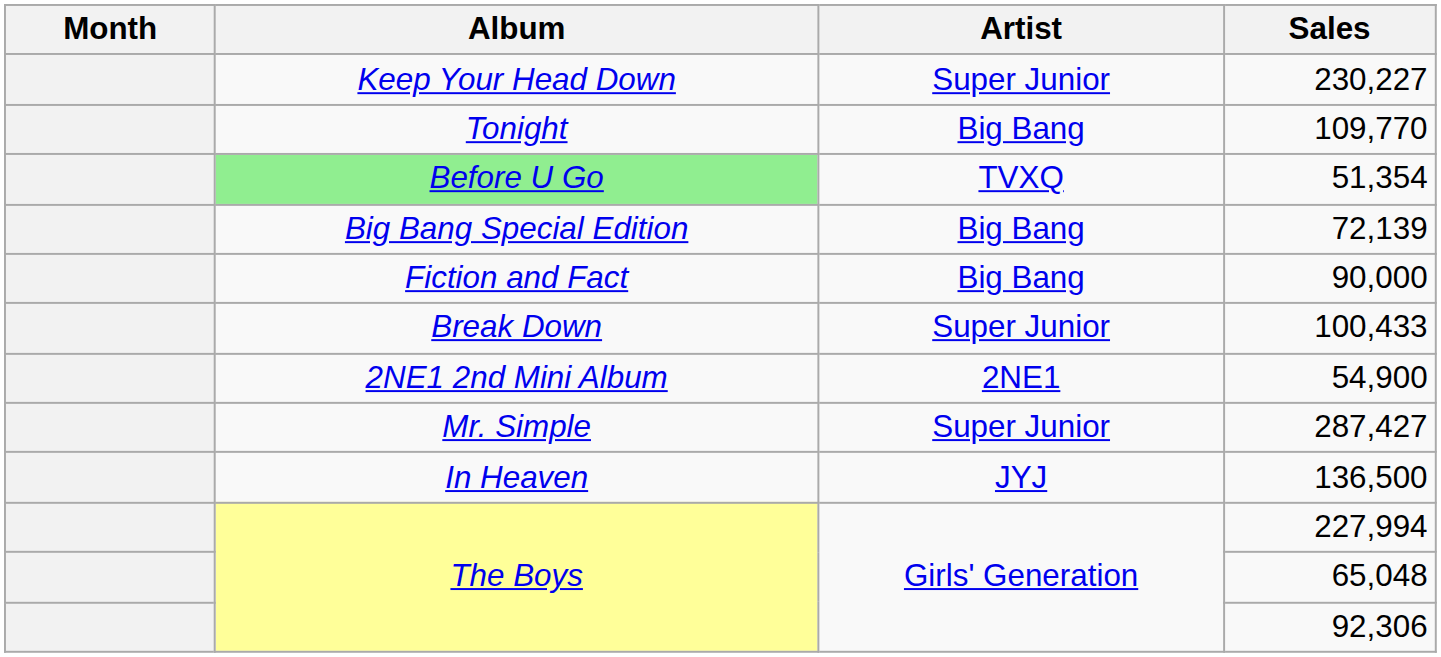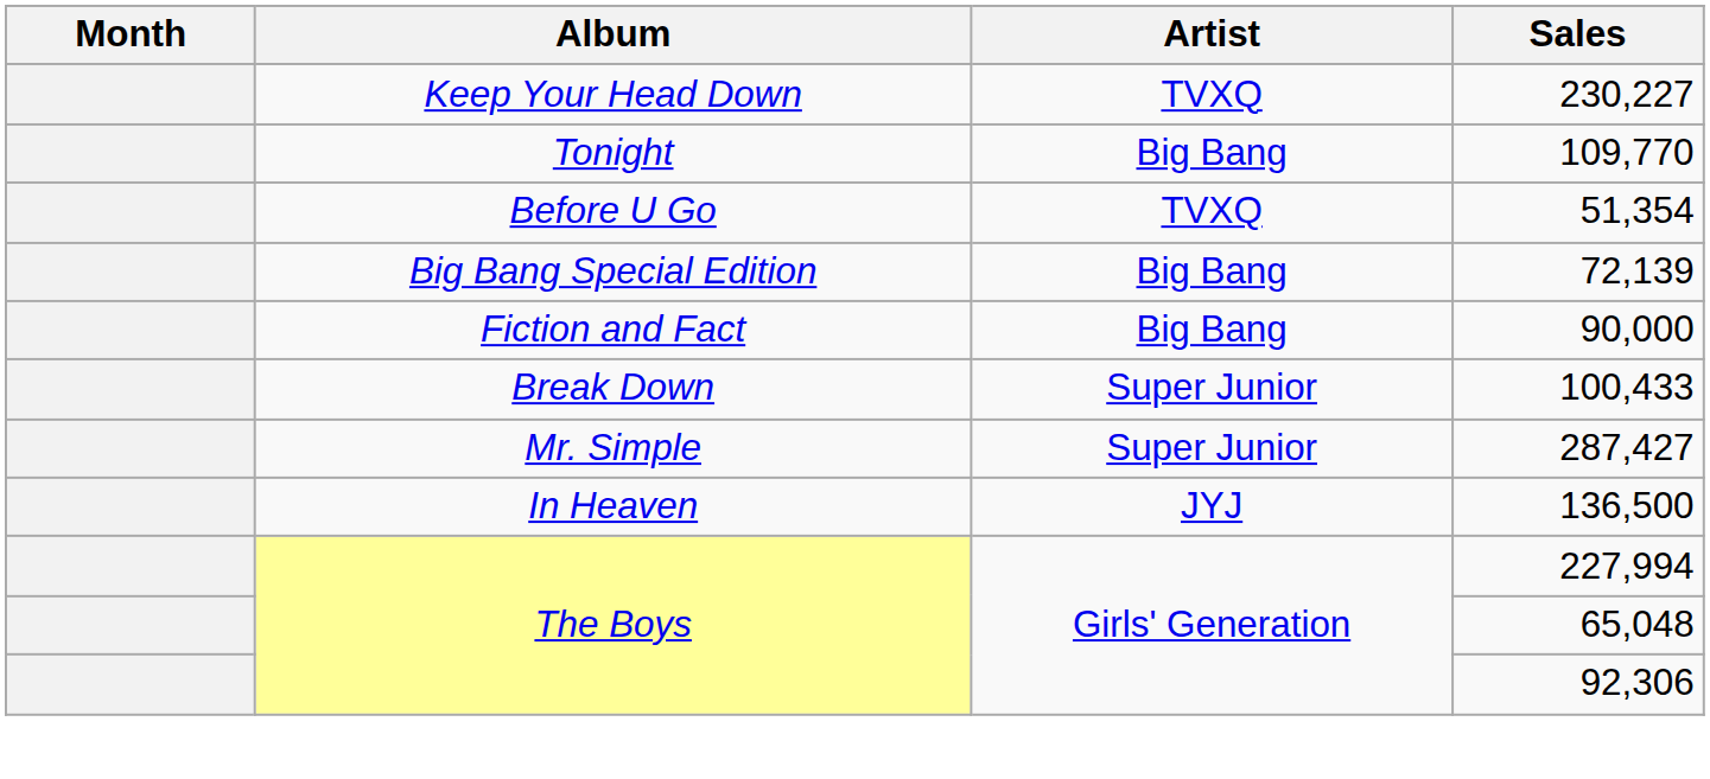 <table class="wikitable plainrowheaders sortable" style="text-align:center">
 <tr>
 <th scope="col" width="100">Month</th>
 <th scope="col" width="300">Album</th>
 <th scope="col" width="200">Artist</th>
 <th scope="col" width="100">Sales</th>
 </tr>
 <tr>
 <th scope="row"></th>
 <td><em><a href='#'>Keep Your Head Down</a></em></td>
-<td><a href='#'>Super Junior</a></td>
+<td><a href='#'>TVXQ</a></td>
 <td style="text-align:right">230,227</td>
 </tr>
 <tr>
 <th scope="row"></th>
 <td><em><a href='#'>Tonight</a></em></td>
 <td><a href='#'>Big Bang</a></td>
 <td style="text-align:right">109,770</td>
 </tr>
 <tr>
 <th scope="row"></th>
-<td style="background: lightgreen;"><em><a href='#'>Before U Go</a></em></td>
+<td><em><a href='#'>Before U Go</a></em></td>
 <td><a href='#'>TVXQ</a></td>
 <td style="text-align:right">51,354</td>
 </tr>
 <tr>
 <th scope="row"></th>
 <td><em><a href='#'>Big Bang Special Edition</a></em></td>
 <td><a href='#'>Big Bang</a></td>
 <td style="text-align:right">72,139</td>
 </tr>
 <tr>
 <th scope="row"></th>
 <td><em><a href='#'>Fiction and Fact</a></em></td>
 <td><a href='#'>Big Bang</a></td>
 <td style="text-align:right">90,000</td>
 </tr>
 <tr>
 <th scope="row"></th>
 <td><em><a href='#'>Break Down</a></em></td>
 <td><a href='#'>Super Junior</a></td>
 <td style="text-align:right">100,433</td>
-</tr>
-<tr>
-<th scope="row"></th>
-<td><em><a href='#'>2NE1 2nd Mini Album</a></em></td>
-<td><a href='#'>2NE1</a></td>
-<td style="text-align:right">54,900</td>
 </tr>
 <tr>
 <th scope="row"></th>
 <td><em><a href='#'>Mr. Simple</a></em></td>
 <td><a href='#'>Super Junior</a></td>
 <td style="text-align:right">287,427</td>
 </tr>
 <tr>
 <th scope="row"></th>
 <td><em><a href='#'>In Heaven</a></em></td>
 <td><a href='#'>JYJ</a></td>
 <td style="text-align:right">136,500</td>
 </tr>
 <tr>
 <th scope="row"></th>
 <td rowspan="3" style="background-color:#FFFF99"><em><a href='#'>The Boys</a></em> </td>
 <td rowspan="3"><a href='#'>Girls' Generation</a></td>
 <td style="text-align:right">227,994</td>
 </tr>
 <tr>
 <th scope="row"></th>
 <td style="text-align:right">65,048</td>
 </tr>
 <tr>
 <th scope="row"></th>
 <td style="text-align:right">92,306</td>
 </tr>
 </table>
